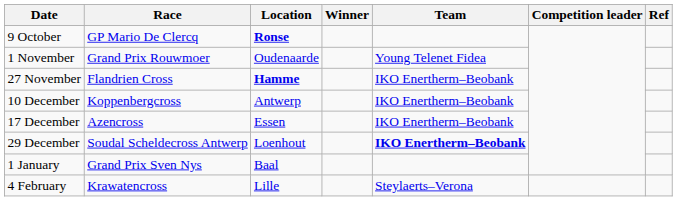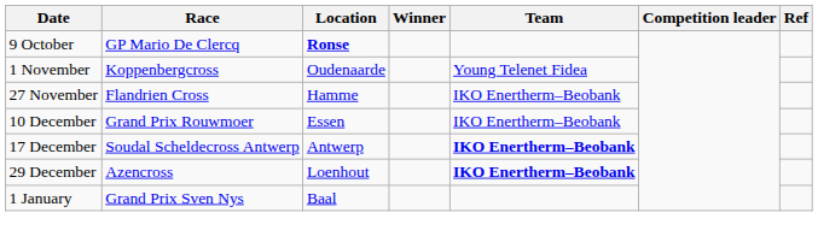 <table class="wikitable">
 <tr>
 <th>Date</th>
 <th>Race</th>
 <th>Location</th>
 <th>Winner</th>
 <th>Team</th>
 <th>Competition leader</th>
 <th>Ref</th>
 </tr>
 <tr>
 <td>9 October</td>
 <td><a href='#'>GP Mario De Clercq</a></td>
 <td><strong><a href='#'>Ronse</a></strong></td>
 <td></td>
 <td></td>
 <td rowspan=7></td>
 <td></td>
 </tr>
 <tr>
 <td>1 November</td>
-<td><a href='#'>Grand Prix Rouwmoer</a></td>
+<td><a href='#'>Koppenbergcross</a></td>
 <td><a href='#'>Oudenaarde</a></td>
 <td></td>
 <td><a href='#'>Young Telenet Fidea</a></td>
 <td></td>
 </tr>
 <tr>
 <td>27 November</td>
 <td><a href='#'>Flandrien Cross</a></td>
-<td><strong><a href='#'>Hamme</a></strong></td>
+<td><a href='#'>Hamme</a></td>
 <td></td>
 <td><a href='#'>IKO Enertherm–Beobank</a></td>
 <td></td>
 </tr>
 <tr>
 <td>10 December</td>
-<td><a href='#'>Koppenbergcross</a></td>
-<td><a href='#'>Antwerp</a></td>
+<td><a href='#'>Grand Prix Rouwmoer</a></td>
+<td><a href='#'>Essen</a></td>
 <td></td>
 <td><a href='#'>IKO Enertherm–Beobank</a></td>
 <td></td>
 </tr>
 <tr>
 <td>17 December</td>
-<td><a href='#'>Azencross</a></td>
-<td><a href='#'>Essen</a></td>
+<td><a href='#'>Soudal Scheldecross Antwerp</a></td>
+<td><a href='#'>Antwerp</a></td>
 <td></td>
-<td><a href='#'>IKO Enertherm–Beobank</a></td>
+<td><strong><a href='#'>IKO Enertherm–Beobank</a></strong></td>
 <td></td>
 </tr>
 <tr>
 <td>29 December</td>
-<td><a href='#'>Soudal Scheldecross Antwerp</a></td>
+<td><a href='#'>Azencross</a></td>
 <td><a href='#'>Loenhout</a></td>
 <td></td>
 <td><strong><a href='#'>IKO Enertherm–Beobank</a></strong></td>
 <td></td>
 </tr>
 <tr>
 <td>1 January</td>
 <td><a href='#'>Grand Prix Sven Nys</a></td>
 <td><a href='#'>Baal</a></td>
 <td></td>
 <td></td>
 <td></td>
 </tr>
-<tr>
-<td>4 February</td>
-<td><a href='#'>Krawatencross</a></td>
-<td><a href='#'>Lille</a></td>
-<td></td>
-<td><a href='#'>Steylaerts–Verona</a></td>
-<td></td>
-<td></td>
-</tr>
 </table>
